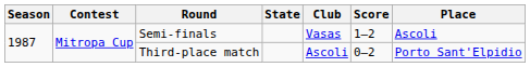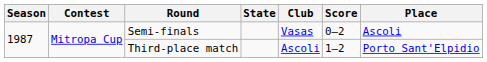 <table class="wikitable">
 <tr>
 <th>Season</th>
 <th>Contest</th>
 <th>Round</th>
 <th>State</th>
 <th>Club</th>
 <th>Score</th>
 <th>Place</th>
 </tr>
 <tr>
 <td rowspan=2>1987</td>
 <td rowspan=2><a href='#'>Mitropa Cup</a></td>
 <td>Semi-finals</td>
 <td></td>
 <td><a href='#'>Vasas</a></td>
-<td>1–2</td>
+<td>0–2</td>
 <td><a href='#'>Ascoli</a></td>
 </tr>
 <tr>
 <td>Third-place match</td>
 <td></td>
 <td><a href='#'>Ascoli</a></td>
-<td>0–2</td>
+<td>1–2</td>
 <td><a href='#'>Porto Sant'Elpidio</a></td>
 </tr>
 </table>
